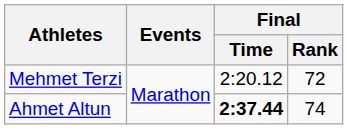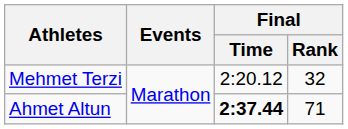 <table class=wikitable style=font-size:90%>
 <tr>
 <th rowspan=2>Athletes</th>
 <th rowspan=2>Events</th>
 <th colspan=2>Final</th>
 </tr>
 <tr>
 <th>Time</th>
 <th>Rank</th>
 </tr>
 <tr>
 <td><a href='#'>Mehmet Terzi</a></td>
 <td rowspan=2><a href='#'>Marathon</a></td>
 <td align=center>2:20.12</td>
-<td align=center>72</td>
+<td align=center>32</td>
 </tr>
 <tr>
 <td><a href='#'>Ahmet Altun</a></td>
 <td align=center><strong>2:37.44</strong></td>
-<td align=center>74</td>
+<td align=center>71</td>
 </tr>
 </table>
